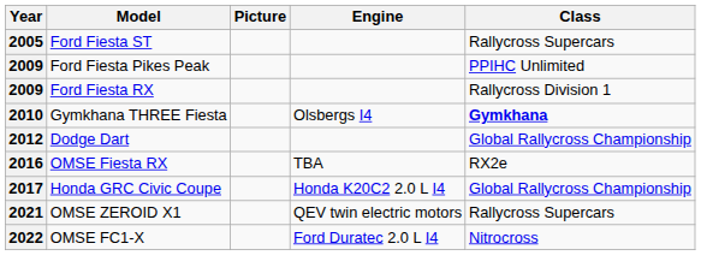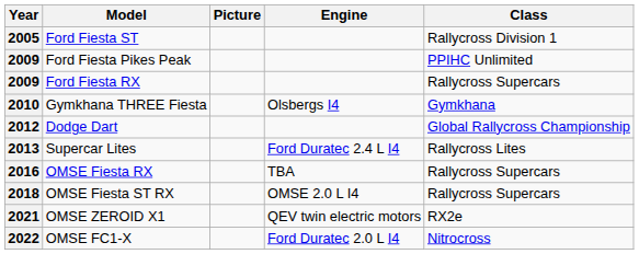 <table class="wikitable">
 <tr>
 <th>Year</th>
 <th>Model</th>
 <th>Picture</th>
 <th>Engine</th>
 <th>Class</th>
 </tr>
 <tr>
 <th>2005</th>
 <td><a href='#'>Ford Fiesta ST</a></td>
 <td></td>
 <td></td>
-<td>Rallycross Supercars</td>
+<td>Rallycross Division 1</td>
 </tr>
 <tr>
 <th>2009</th>
 <td>Ford Fiesta Pikes Peak</td>
 <td></td>
 <td></td>
 <td><a href='#'>PPIHC</a> Unlimited</td>
 </tr>
 <tr>
 <th>2009</th>
 <td><a href='#'>Ford Fiesta RX</a></td>
 <td></td>
 <td></td>
-<td>Rallycross Division 1</td>
+<td>Rallycross Supercars</td>
 </tr>
 <tr>
 <th>2010</th>
 <td>Gymkhana THREE Fiesta</td>
 <td></td>
 <td>Olsbergs <a href='#'>I4</a></td>
-<td><strong><a href='#'>Gymkhana</a></strong></td>
+<td><a href='#'>Gymkhana</a></td>
 </tr>
 <tr>
 <th>2012</th>
 <td><a href='#'>Dodge Dart</a></td>
 <td></td>
 <td></td>
 <td><a href='#'>Global Rallycross Championship</a></td>
 </tr>
 <tr>
+<th>2013</th>
+<td>Supercar Lites</td>
+<td></td>
+<td><a href='#'>Ford Duratec</a> 2.4 L <a href='#'>I4</a></td>
+<td>Rallycross Lites</td>
+</tr>
+<tr>
 <th>2016</th>
 <td><a href='#'>OMSE Fiesta RX</a></td>
 <td></td>
 <td>TBA</td>
-<td>RX2e</td>
+<td>Rallycross Supercars</td>
 </tr>
 <tr>
-<th>2017</th>
-<td><a href='#'>Honda GRC Civic Coupe</a></td>
-<td></td>
-<td><a href='#'>Honda K20C2</a> 2.0 L <a href='#'>I4</a></td>
-<td><a href='#'>Global Rallycross Championship</a></td>
+<th>2018</th>
+<td>OMSE Fiesta ST RX</td>
+<td><br></td>
+<td>OMSE 2.0 L I4</td>
+<td>Rallycross Supercars</td>
 </tr>
 <tr>
 <th>2021</th>
 <td>OMSE ZEROID X1</td>
 <td></td>
 <td>QEV twin electric motors</td>
-<td>Rallycross Supercars</td>
+<td>RX2e</td>
 </tr>
 <tr>
 <th>2022</th>
 <td>OMSE FC1-X</td>
 <td></td>
 <td><a href='#'>Ford Duratec</a> 2.0 L <a href='#'>I4</a></td>
 <td><a href='#'>Nitrocross</a></td>
 </tr>
 </table>
